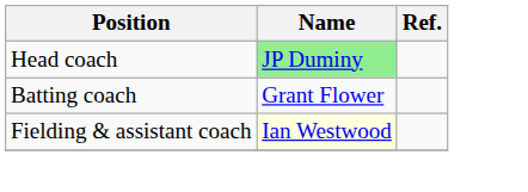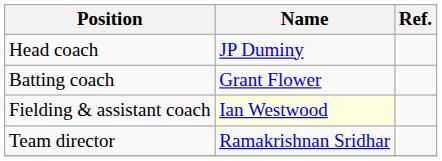 <table class="wikitable" style="text-align:left;">
 <tr>
 <th>Position</th>
 <th>Name</th>
 <th>Ref.</th>
 </tr>
 <tr>
 <td>Head coach</td>
-<td style="background: lightgreen;"><a href='#'>JP Duminy</a></td>
+<td><a href='#'>JP Duminy</a></td>
 <td></td>
 </tr>
 <tr>
 <td>Batting coach</td>
 <td><a href='#'>Grant Flower</a></td>
 <td></td>
 </tr>
 <tr>
 <td>Fielding & assistant coach</td>
 <td style="background: lightyellow;"><a href='#'>Ian Westwood</a></td>
 <td></td>
 </tr>
 <tr>
+<td>Team director</td>
+<td><a href='#'>Ramakrishnan Sridhar</a></td>
+<td></td>
+</tr>
+<tr>
 </tr>
 </table>
